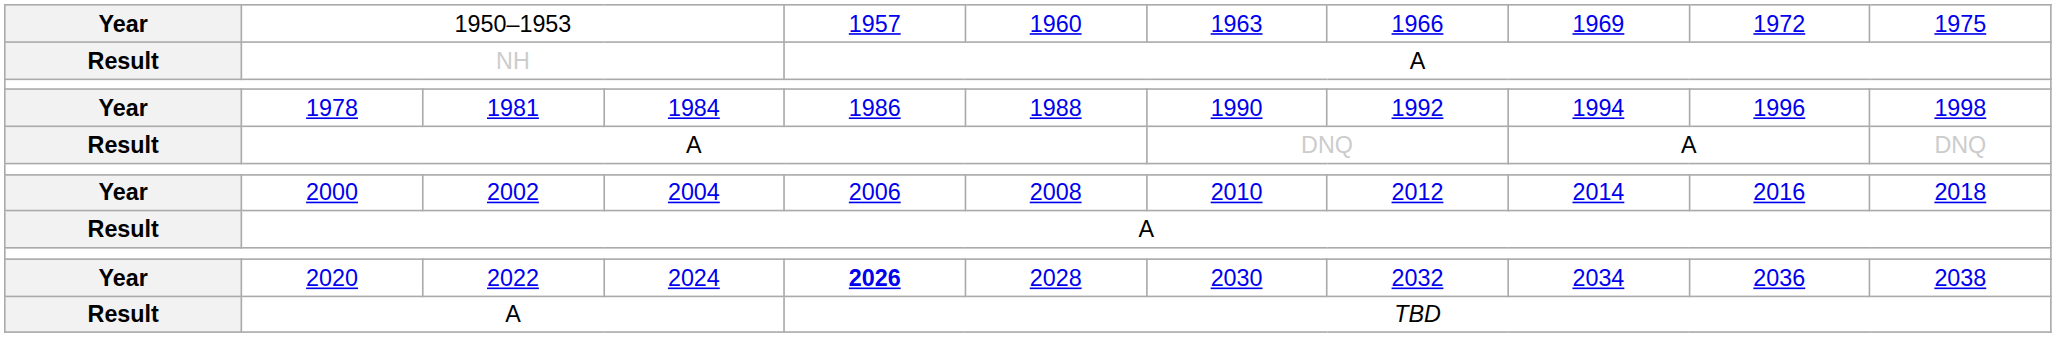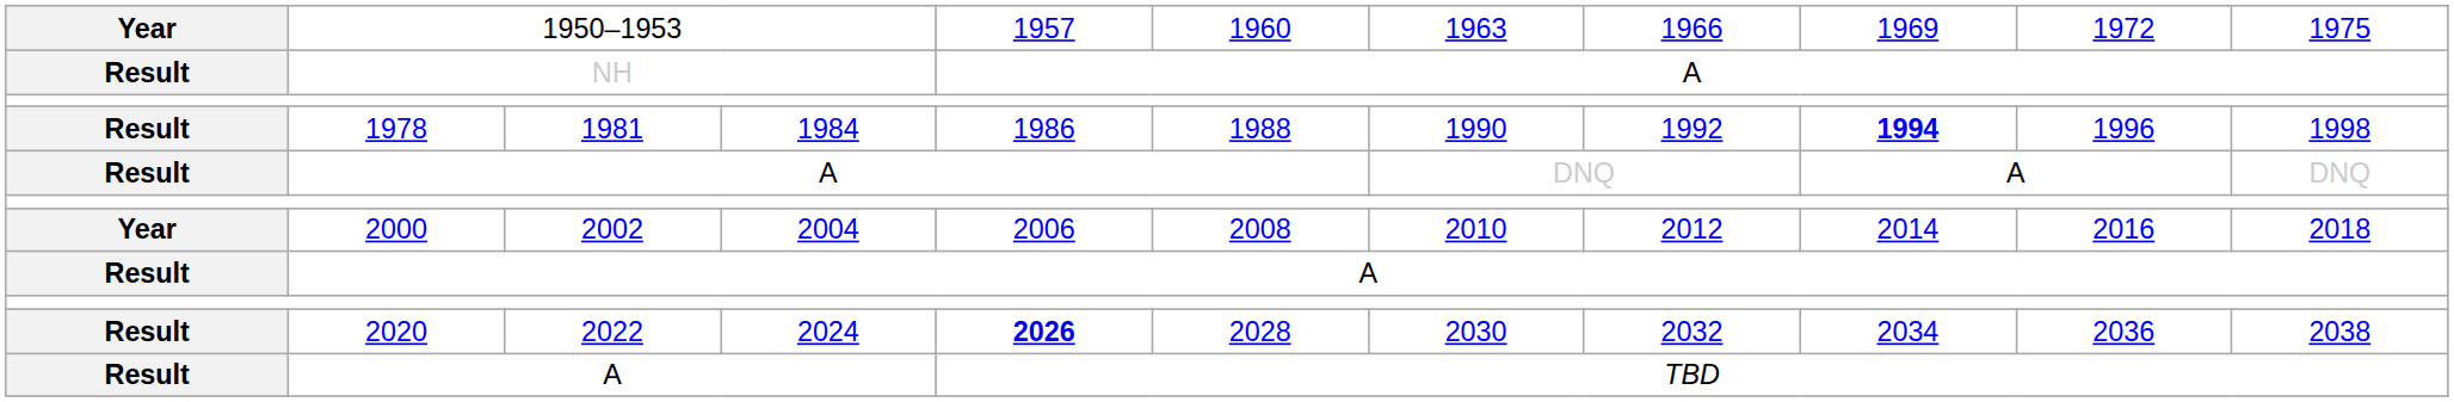 <table class="wikitable" style="text-align:center; font-size:90%; background:white;" width="100%">
 <tr>
 <th>Year</th>
 <td colspan="3">1950–1953</td>
 <td><a href='#'>1957</a></td>
 <td><a href='#'>1960</a></td>
 <td><a href='#'>1963</a></td>
 <td><a href='#'>1966</a></td>
 <td><a href='#'>1969</a></td>
 <td><a href='#'>1972</a></td>
 <td><a href='#'>1975</a></td>
 </tr>
 <tr>
 <th>Result</th>
 <td colspan="3" style="color:#ccc">NH</td>
 <td colspan="7">A</td>
 </tr>
 <tr>
 <td colspan="11"></td>
 </tr>
 <tr>
-<th>Year</th>
+<th>Result</th>
 <td><a href='#'>1978</a></td>
 <td><a href='#'>1981</a></td>
 <td><a href='#'>1984</a></td>
 <td><a href='#'>1986</a></td>
 <td><a href='#'>1988</a></td>
 <td><a href='#'>1990</a></td>
 <td><a href='#'>1992</a></td>
-<td><a href='#'>1994</a></td>
+<td><strong><a href='#'>1994</a></strong></td>
 <td><a href='#'>1996</a></td>
 <td><a href='#'>1998</a></td>
 </tr>
 <tr>
 <th>Result</th>
 <td colspan="5">A</td>
 <td colspan="2" style="color:#ccc">DNQ</td>
 <td colspan="2">A</td>
 <td style="color:#ccc">DNQ</td>
 </tr>
 <tr>
 <td colspan="11"></td>
 </tr>
 <tr>
 <th>Year</th>
 <td><a href='#'>2000</a></td>
 <td><a href='#'>2002</a></td>
 <td><a href='#'>2004</a></td>
 <td><a href='#'>2006</a></td>
 <td><a href='#'>2008</a></td>
 <td><a href='#'>2010</a></td>
 <td><a href='#'>2012</a></td>
 <td><a href='#'>2014</a></td>
 <td><a href='#'>2016</a></td>
 <td><a href='#'>2018</a></td>
 </tr>
 <tr>
 <th>Result</th>
 <td colspan="10">A</td>
 </tr>
 <tr>
 <td colspan="11"></td>
 </tr>
 <tr>
-<th>Year</th>
+<th>Result</th>
 <td><a href='#'>2020</a></td>
 <td><a href='#'>2022</a></td>
 <td><a href='#'>2024</a></td>
 <td><strong><a href='#'>2026</a></strong></td>
 <td><a href='#'>2028</a></td>
 <td><a href='#'>2030</a></td>
 <td><a href='#'>2032</a></td>
 <td><a href='#'>2034</a></td>
 <td><a href='#'>2036</a></td>
 <td><a href='#'>2038</a></td>
 </tr>
 <tr>
 <th>Result</th>
 <td colspan="3">A</td>
 <td colspan="7"><em>TBD</em></td>
 </tr>
 </table>
